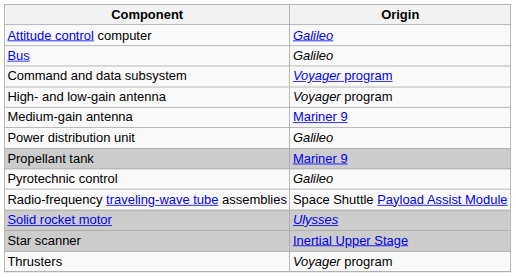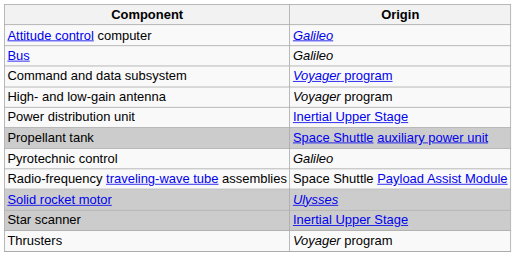 <table class="wikitable sortable">
 <tr>
 <th>Component</th>
 <th>Origin</th>
 </tr>
 <tr>
 <td><a href='#'>Attitude control</a> computer</td>
 <td><em><a href='#'>Galileo</a></em></td>
 </tr>
 <tr>
 <td><a href='#'>Bus</a></td>
 <td><em>Galileo</em></td>
 </tr>
 <tr>
 <td>Command and data subsystem</td>
 <td><a href='#'><em>Voyager</em> program</a></td>
 </tr>
 <tr>
 <td>High- and low-gain antenna</td>
 <td><em>Voyager</em> program</td>
 </tr>
 <tr>
-<td>Medium-gain antenna</td>
-<td><a href='#'>Mariner 9</a></td>
-</tr>
-<tr>
 <td>Power distribution unit</td>
-<td><em>Galileo</em></td>
+<td><a href='#'>Inertial Upper Stage</a></td>
 </tr>
 <tr style="background-color:#cccccc;">
 <td>Propellant tank</td>
-<td><a href='#'>Mariner 9</a></td>
+<td><a href='#'>Space Shuttle</a> <a href='#'>auxiliary power unit</a></td>
 </tr>
 <tr>
 <td>Pyrotechnic control</td>
 <td><em>Galileo</em></td>
 </tr>
 <tr>
 <td>Radio-frequency <a href='#'>traveling-wave tube</a> assemblies</td>
 <td>Space Shuttle <a href='#'>Payload Assist Module</a></td>
 </tr>
 <tr style="background-color:#cccccc;">
 <td><a href='#'>Solid rocket motor</a></td>
 <td><em><a href='#'>Ulysses</a></em></td>
 </tr>
 <tr style="background-color:#cccccc;">
 <td>Star scanner</td>
 <td><a href='#'>Inertial Upper Stage</a></td>
 </tr>
 <tr>
 <td>Thrusters</td>
 <td><em>Voyager</em> program</td>
 </tr>
 <tr>
 </tr>
 </table>
